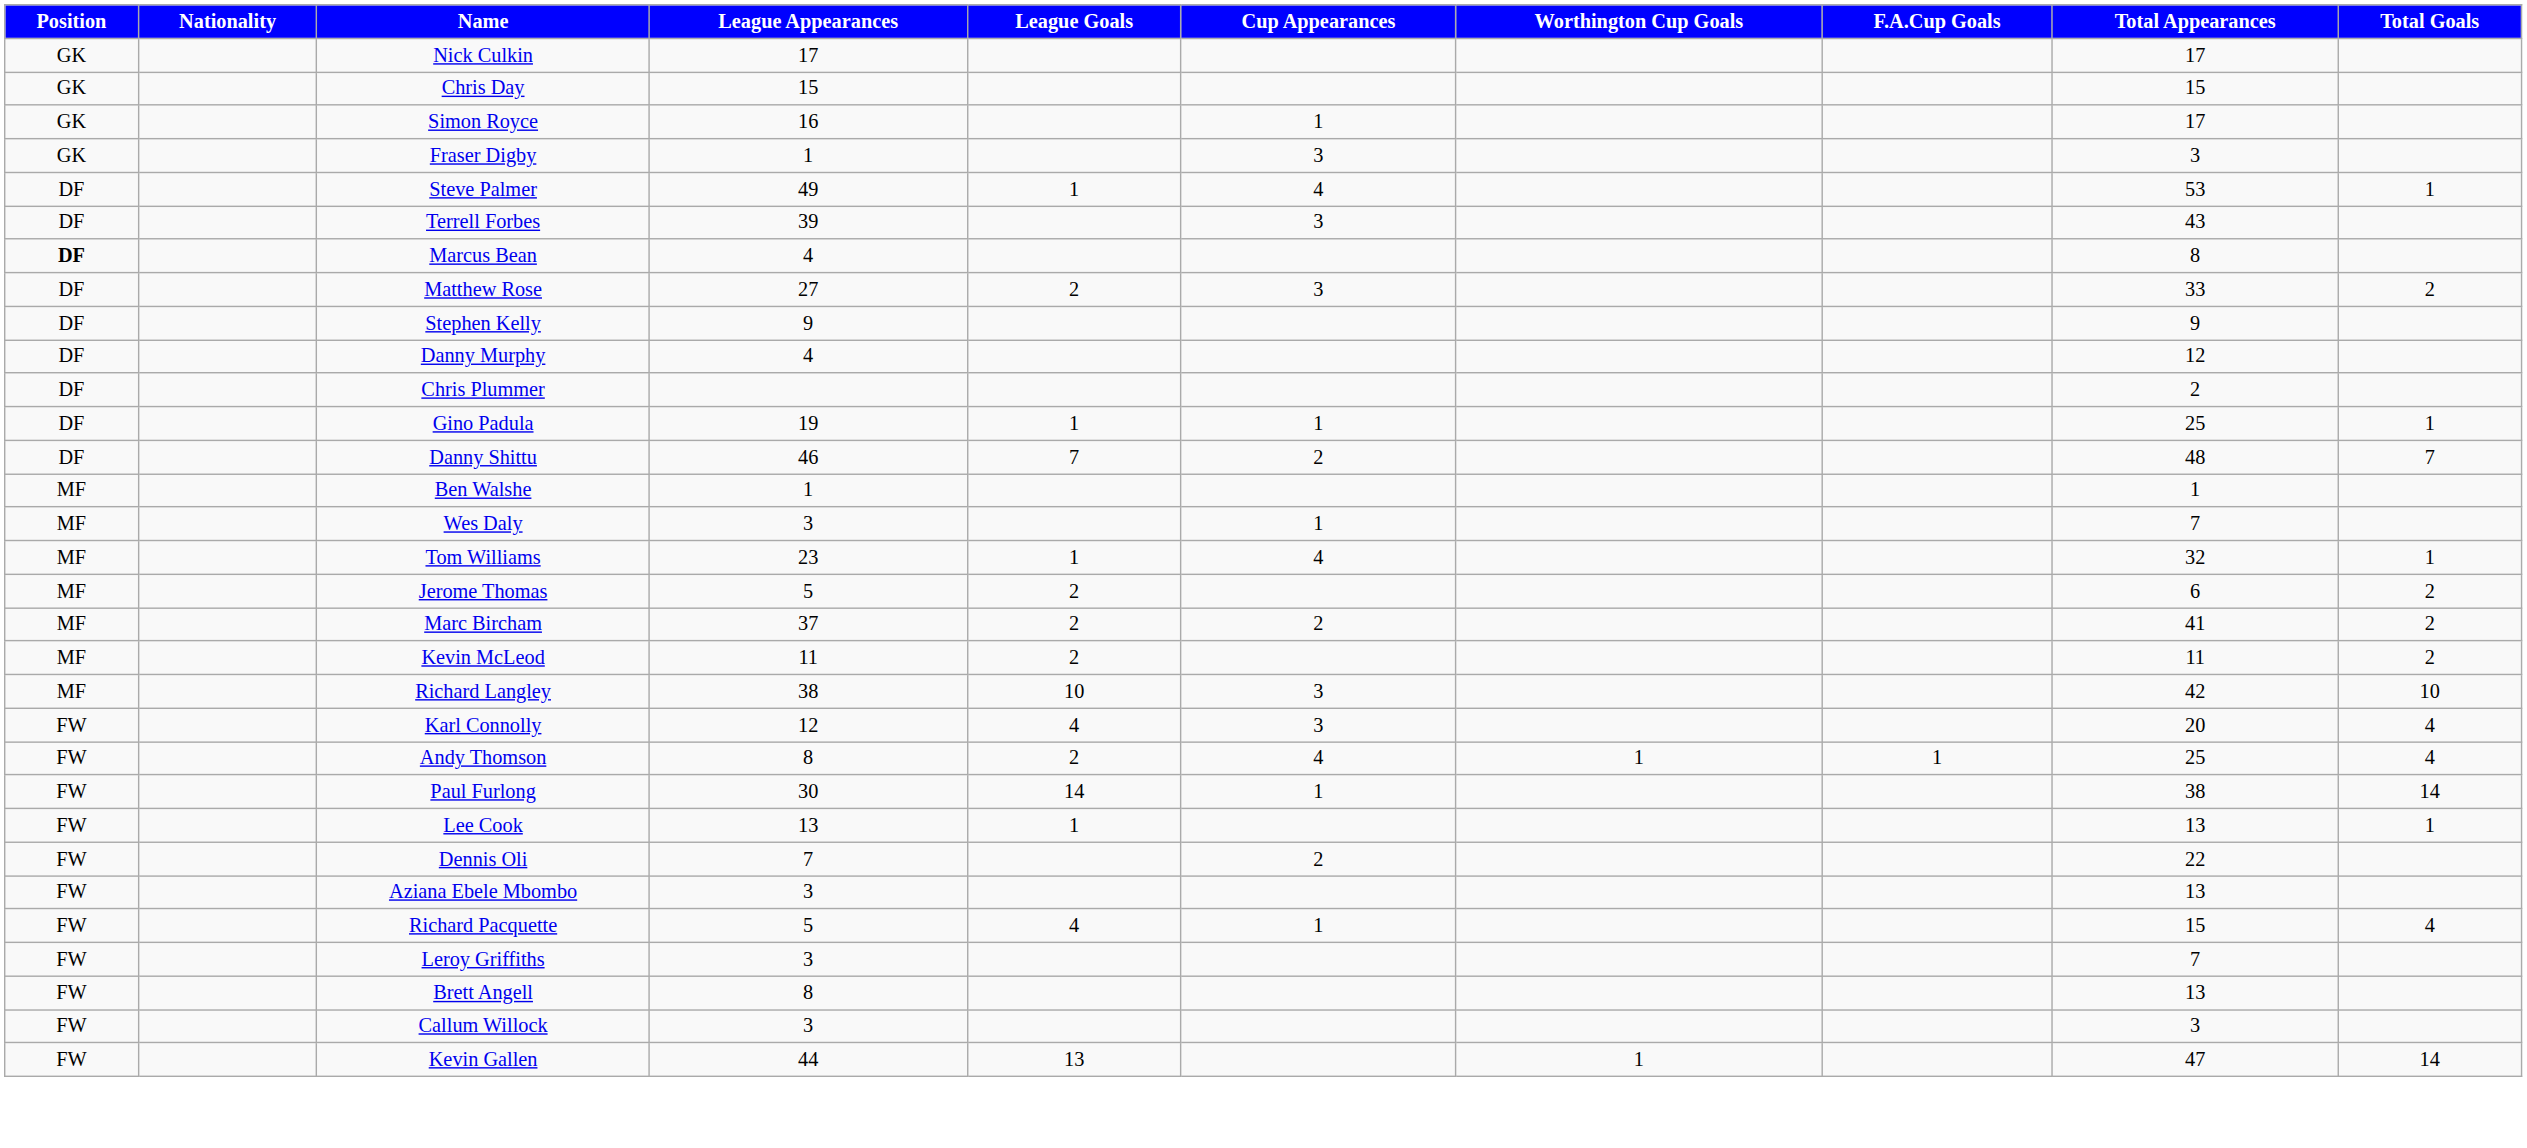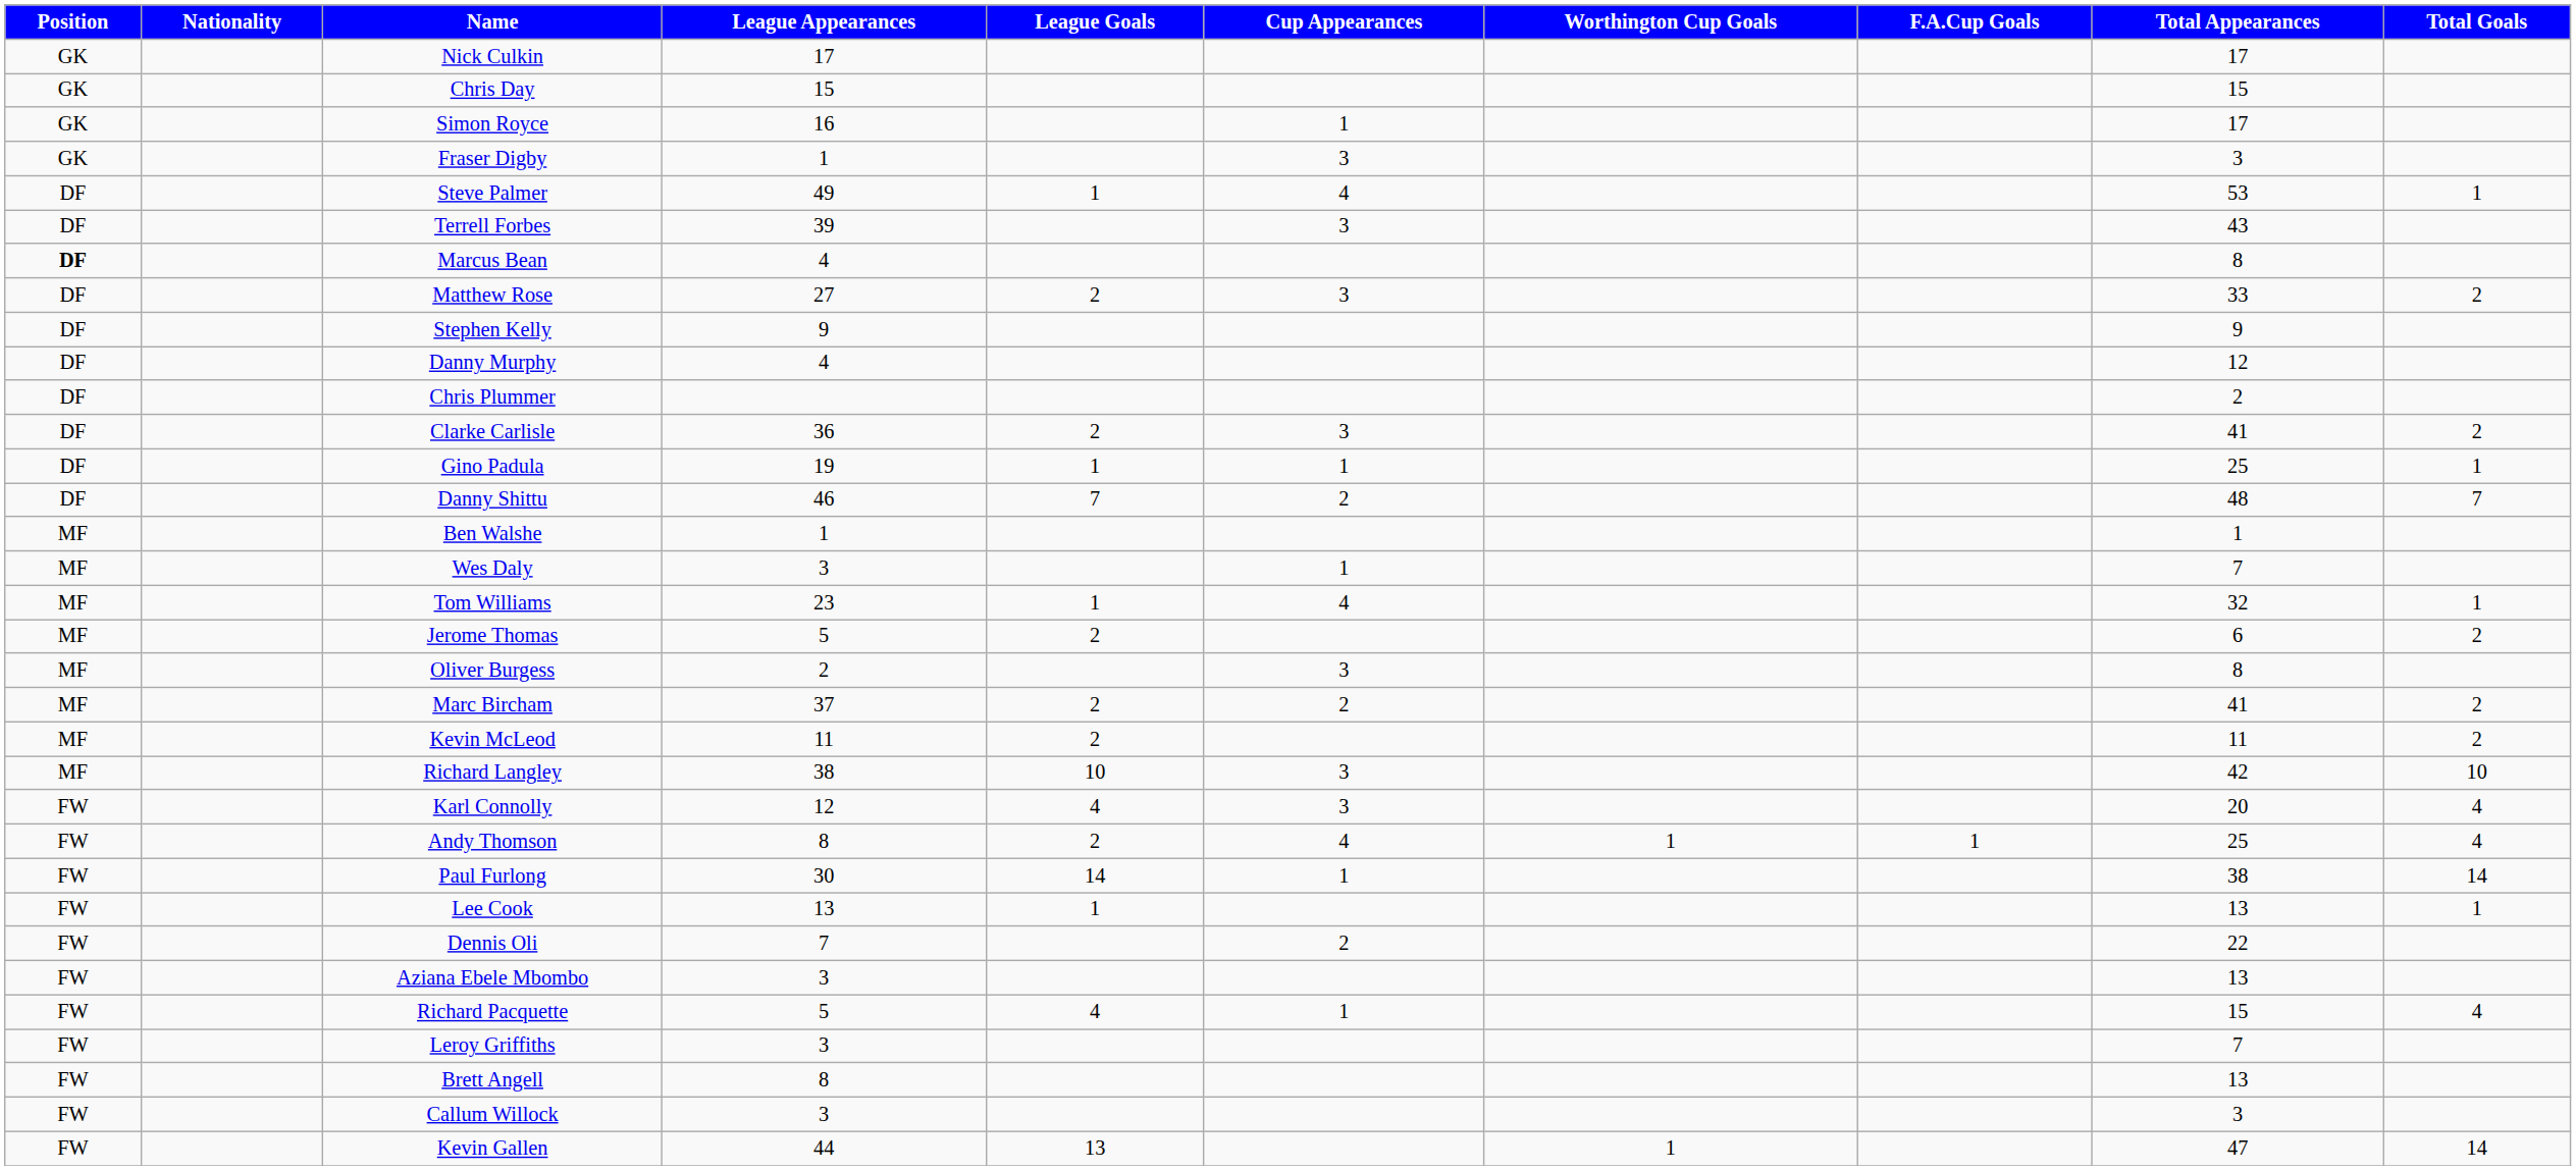 <table class="wikitable" style="text-align:center; font-size:90%; width:90%;">
 <tr>
 <th style="background:#0000FF; color:#FFFFFF; text-align:center;">Position</th>
 <th style="background:#0000FF; color:#FFFFFF; text-align:center;">Nationality</th>
 <th style="background:#0000FF; color:#FFFFFF; text-align:center;"><strong>Name</strong></th>
 <th style="background:#0000FF; color:#FFFFFF; text-align:center;">League Appearances</th>
 <th style="background:#0000FF; color:#FFFFFF; text-align:center;">League Goals</th>
 <th style="background:#0000FF; color:#FFFFFF; text-align:center;">Cup Appearances</th>
 <th style="background:#0000FF; color:#FFFFFF; text-align:center;">Worthington Cup Goals</th>
 <th style="background:#0000FF; color:#FFFFFF; text-align:center;">F.A.Cup Goals</th>
 <th style="background:#0000FF; color:#FFFFFF; text-align:center;">Total Appearances</th>
 <th style="background:#0000FF; color:#FFFFFF; text-align:center;">Total Goals</th>
 </tr>
 <tr>
 <td>GK</td>
 <td></td>
 <td><a href='#'>Nick Culkin</a></td>
 <td>17</td>
 <td></td>
 <td></td>
 <td></td>
 <td></td>
 <td>17</td>
 <td></td>
 </tr>
 <tr>
 <td>GK</td>
 <td></td>
 <td><a href='#'>Chris Day</a></td>
 <td>15</td>
 <td></td>
 <td></td>
 <td></td>
 <td></td>
 <td>15</td>
 <td></td>
 </tr>
 <tr>
 <td>GK</td>
 <td></td>
 <td><a href='#'>Simon Royce</a></td>
 <td>16</td>
 <td></td>
 <td>1</td>
 <td></td>
 <td></td>
 <td>17</td>
 <td></td>
 </tr>
 <tr>
 <td>GK</td>
 <td></td>
 <td><a href='#'>Fraser Digby</a></td>
 <td>1</td>
 <td></td>
 <td>3</td>
 <td></td>
 <td></td>
 <td>3</td>
 <td></td>
 </tr>
 <tr>
 <td>DF</td>
 <td></td>
 <td><a href='#'>Steve Palmer</a></td>
 <td>49</td>
 <td>1</td>
 <td>4</td>
 <td></td>
 <td></td>
 <td>53</td>
 <td>1</td>
 </tr>
 <tr>
 <td>DF</td>
 <td></td>
 <td><a href='#'>Terrell Forbes</a></td>
 <td>39</td>
 <td></td>
 <td>3</td>
 <td></td>
 <td></td>
 <td>43</td>
 <td></td>
 </tr>
 <tr>
 <td><strong>DF</strong></td>
 <td></td>
 <td><a href='#'>Marcus Bean</a></td>
 <td>4</td>
 <td></td>
 <td></td>
 <td></td>
 <td></td>
 <td>8</td>
 <td></td>
 </tr>
 <tr>
 <td>DF</td>
 <td></td>
 <td><a href='#'>Matthew Rose</a></td>
 <td>27</td>
 <td>2</td>
 <td>3</td>
 <td></td>
 <td></td>
 <td>33</td>
 <td>2</td>
 </tr>
 <tr>
 <td>DF</td>
 <td></td>
 <td><a href='#'>Stephen Kelly</a></td>
 <td>9</td>
 <td></td>
 <td></td>
 <td></td>
 <td></td>
 <td>9</td>
 <td></td>
 </tr>
 <tr>
 <td>DF</td>
 <td></td>
 <td><a href='#'>Danny Murphy</a></td>
 <td>4</td>
 <td></td>
 <td></td>
 <td></td>
 <td></td>
 <td>12</td>
 <td></td>
 </tr>
 <tr>
 <td>DF</td>
 <td></td>
 <td><a href='#'>Chris Plummer</a></td>
 <td></td>
 <td></td>
 <td></td>
 <td></td>
 <td></td>
 <td>2</td>
 <td></td>
 </tr>
 <tr>
 <td>DF</td>
 <td></td>
+<td><a href='#'>Clarke Carlisle</a></td>
+<td>36</td>
+<td>2</td>
+<td>3</td>
+<td></td>
+<td></td>
+<td>41</td>
+<td>2</td>
+</tr>
+<tr>
+<td>DF</td>
+<td></td>
 <td><a href='#'>Gino Padula</a></td>
 <td>19</td>
 <td>1</td>
 <td>1</td>
 <td></td>
 <td></td>
 <td>25</td>
 <td>1</td>
 </tr>
 <tr>
 <td>DF</td>
 <td></td>
 <td><a href='#'>Danny Shittu</a></td>
 <td>46</td>
 <td>7</td>
 <td>2</td>
 <td></td>
 <td></td>
 <td>48</td>
 <td>7</td>
 </tr>
 <tr>
 <td>MF</td>
 <td></td>
 <td><a href='#'>Ben Walshe</a></td>
 <td>1</td>
 <td></td>
 <td></td>
 <td></td>
 <td></td>
 <td>1</td>
 <td></td>
 </tr>
 <tr>
 <td>MF</td>
 <td></td>
 <td><a href='#'>Wes Daly</a></td>
 <td>3</td>
 <td></td>
 <td>1</td>
 <td></td>
 <td></td>
 <td>7</td>
 <td></td>
 </tr>
 <tr>
 <td>MF</td>
 <td></td>
 <td><a href='#'>Tom Williams</a></td>
 <td>23</td>
 <td>1</td>
 <td>4</td>
 <td></td>
 <td></td>
 <td>32</td>
 <td>1</td>
 </tr>
 <tr>
 <td>MF</td>
 <td></td>
 <td><a href='#'>Jerome Thomas</a></td>
 <td>5</td>
 <td>2</td>
 <td></td>
 <td></td>
 <td></td>
 <td>6</td>
 <td>2</td>
+</tr>
+<tr>
+<td>MF</td>
+<td></td>
+<td><a href='#'>Oliver Burgess</a></td>
+<td>2</td>
+<td></td>
+<td>3</td>
+<td></td>
+<td></td>
+<td>8</td>
+<td></td>
 </tr>
 <tr>
 <td>MF</td>
 <td></td>
 <td><a href='#'>Marc Bircham</a></td>
 <td>37</td>
 <td>2</td>
 <td>2</td>
 <td></td>
 <td></td>
 <td>41</td>
 <td>2</td>
 </tr>
 <tr>
 <td>MF</td>
 <td></td>
 <td><a href='#'>Kevin McLeod</a></td>
 <td>11</td>
 <td>2</td>
 <td></td>
 <td></td>
 <td></td>
 <td>11</td>
 <td>2</td>
 </tr>
 <tr>
 <td>MF</td>
 <td></td>
 <td><a href='#'>Richard Langley</a></td>
 <td>38</td>
 <td>10</td>
 <td>3</td>
 <td></td>
 <td></td>
 <td>42</td>
 <td>10</td>
 </tr>
 <tr>
 <td>FW</td>
 <td></td>
 <td><a href='#'>Karl Connolly</a></td>
 <td>12</td>
 <td>4</td>
 <td>3</td>
 <td></td>
 <td></td>
 <td>20</td>
 <td>4</td>
 </tr>
 <tr>
 <td>FW</td>
 <td></td>
 <td><a href='#'>Andy Thomson</a></td>
 <td>8</td>
 <td>2</td>
 <td>4</td>
 <td>1</td>
 <td>1</td>
 <td>25</td>
 <td>4</td>
 </tr>
 <tr>
 <td>FW</td>
 <td></td>
 <td><a href='#'>Paul Furlong</a></td>
 <td>30</td>
 <td>14</td>
 <td>1</td>
 <td></td>
 <td></td>
 <td>38</td>
 <td>14</td>
 </tr>
 <tr>
 <td>FW</td>
 <td></td>
 <td><a href='#'>Lee Cook</a></td>
 <td>13</td>
 <td>1</td>
 <td></td>
 <td></td>
 <td></td>
 <td>13</td>
 <td>1</td>
 </tr>
 <tr>
 <td>FW</td>
 <td></td>
 <td><a href='#'>Dennis Oli</a></td>
 <td>7</td>
 <td></td>
 <td>2</td>
 <td></td>
 <td></td>
 <td>22</td>
 <td></td>
 </tr>
 <tr>
 <td>FW</td>
 <td></td>
 <td><a href='#'>Aziana Ebele Mbombo</a></td>
 <td>3</td>
 <td></td>
 <td></td>
 <td></td>
 <td></td>
 <td>13</td>
 <td></td>
 </tr>
 <tr>
 <td>FW</td>
 <td></td>
 <td><a href='#'>Richard Pacquette</a></td>
 <td>5</td>
 <td>4</td>
 <td>1</td>
 <td></td>
 <td></td>
 <td>15</td>
 <td>4</td>
 </tr>
 <tr>
 <td>FW</td>
 <td></td>
 <td><a href='#'>Leroy Griffiths</a></td>
 <td>3</td>
 <td></td>
 <td></td>
 <td></td>
 <td></td>
 <td>7</td>
 <td></td>
 </tr>
 <tr>
 <td>FW</td>
 <td></td>
 <td><a href='#'>Brett Angell</a></td>
 <td>8</td>
 <td></td>
 <td></td>
 <td></td>
 <td></td>
 <td>13</td>
 <td></td>
 </tr>
 <tr>
 <td>FW</td>
 <td></td>
 <td><a href='#'>Callum Willock</a></td>
 <td>3</td>
 <td></td>
 <td></td>
 <td></td>
 <td></td>
 <td>3</td>
 <td></td>
 </tr>
 <tr>
 <td>FW</td>
 <td></td>
 <td><a href='#'>Kevin Gallen</a></td>
 <td>44</td>
 <td>13</td>
 <td></td>
 <td>1</td>
 <td></td>
 <td>47</td>
 <td>14</td>
 </tr>
 </table>
